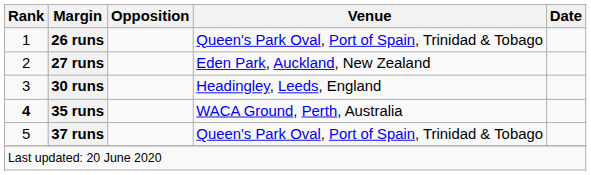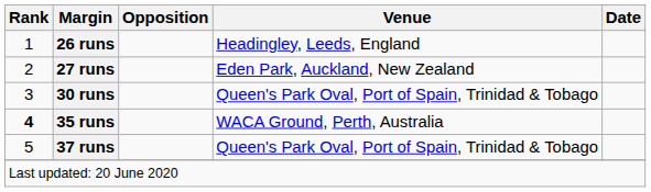 <table class="wikitable plainrowheaders sortable">
 <tr>
 <th scope=col>Rank</th>
 <th scope=col>Margin</th>
 <th scope=col>Opposition</th>
 <th scope=col>Venue</th>
 <th scope=col>Date</th>
 </tr>
 <tr>
 <td align=center>1</td>
 <th scope=row style="text-align:center;">26 runs</th>
 <td></td>
-<td><a href='#'>Queen's Park Oval</a>, <a href='#'>Port of Spain</a>, Trinidad & Tobago</td>
+<td><a href='#'>Headingley</a>, <a href='#'>Leeds</a>, England</td>
 <td></td>
 </tr>
 <tr>
 <td align=center>2</td>
 <th scope=row style=text-align:center>27 runs</th>
 <td></td>
 <td><a href='#'>Eden Park</a>, <a href='#'>Auckland</a>, New Zealand</td>
 <td></td>
 </tr>
 <tr>
 <td align=center>3</td>
 <th scope=row style=text-align:center>30 runs</th>
 <td></td>
-<td><a href='#'>Headingley</a>, <a href='#'>Leeds</a>, England</td>
+<td><a href='#'>Queen's Park Oval</a>, <a href='#'>Port of Spain</a>, Trinidad & Tobago</td>
 <td></td>
 </tr>
 <tr>
 <td align=center><strong>4</strong></td>
 <th scope=row style=text-align:center;>35 runs</th>
 <td></td>
 <td><a href='#'>WACA Ground</a>, <a href='#'>Perth</a>, Australia</td>
 <td></td>
 </tr>
 <tr>
 <td align=center>5</td>
 <th scope=row style=text-align:center>37 runs</th>
 <td></td>
 <td><a href='#'>Queen's Park Oval</a>, <a href='#'>Port of Spain</a>, Trinidad & Tobago</td>
 <td></td>
 </tr>
 <tr>
 </tr>
 <tr class=sortbottom>
 <td colspan=5><small>Last updated: 20 June 2020</small></td>
 </tr>
 </table>
